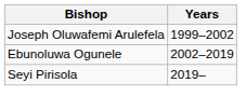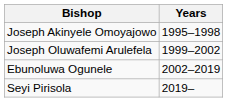 <table class="wikitable">
 <tr>
 <th>Bishop</th>
 <th>Years</th>
+</tr>
+<tr>
+<td>Joseph Akinyele Omoyajowo</td>
+<td>1995–1998</td>
 </tr>
 <tr>
 <td>Joseph Oluwafemi Arulefela</td>
 <td>1999–2002</td>
 </tr>
 <tr>
 <td>Ebunoluwa Ogunele</td>
 <td>2002–2019</td>
 </tr>
 <tr>
 <td>Seyi Pirisola</td>
 <td>2019–</td>
 </tr>
 </table>
